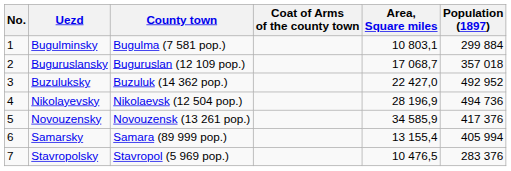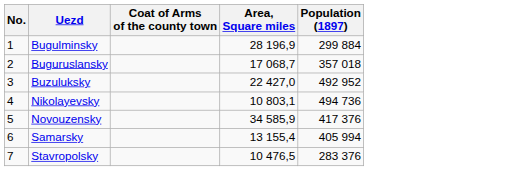 <table class="wikitable">
 <tr>
 <th>No.</th>
 <th><a href='#'>Uezd</a></th>
-<th><a href='#'>County town</a></th>
 <th>Coat of Arms<br>of the county town</th>
 <th>Area, <br><a href='#'>Square miles</a></th>
 <th>Population <br> (<a href='#'>1897</a>)</th>
 </tr>
 <tr>
 <td>1</td>
 <td><a href='#'>Bugulminsky</a></td>
-<td><a href='#'>Bugulma</a> (7 581 pop.)</td>
 <td style="text-align:center"></td>
-<td style="text-align:right">10 803,1</td>
+<td style="text-align:right">28 196,9</td>
 <td style="text-align:right">299 884</td>
 </tr>
 <tr>
 <td>2</td>
 <td><a href='#'>Buguruslansky</a></td>
-<td><a href='#'>Buguruslan</a> (12 109 pop.)</td>
 <td style="text-align:center"></td>
 <td style="text-align:right">17 068,7</td>
 <td style="text-align:right">357 018</td>
 </tr>
 <tr>
 <td>3</td>
 <td><a href='#'>Buzuluksky</a></td>
-<td><a href='#'>Buzuluk</a> (14 362 pop.)</td>
 <td style="text-align:center"></td>
 <td style="text-align:right">22 427,0</td>
 <td style="text-align:right">492 952</td>
 </tr>
 <tr>
 <td>4</td>
 <td><a href='#'>Nikolayevsky</a></td>
-<td><a href='#'>Nikolaevsk</a> (12 504 pop.)</td>
 <td style="text-align:center"></td>
-<td style="text-align:right">28 196,9</td>
+<td style="text-align:right">10 803,1</td>
 <td style="text-align:right">494 736</td>
 </tr>
 <tr>
 <td>5</td>
 <td><a href='#'>Novouzensky</a></td>
-<td><a href='#'>Novouzensk</a> (13 261 pop.)</td>
 <td style="text-align:center"></td>
 <td style="text-align:right">34 585,9</td>
 <td style="text-align:right">417 376</td>
 </tr>
 <tr>
 <td>6</td>
 <td><a href='#'>Samarsky</a></td>
-<td><a href='#'>Samara</a> (89 999 pop.)</td>
 <td style="text-align:center"></td>
 <td style="text-align:right">13 155,4</td>
 <td style="text-align:right">405 994</td>
 </tr>
 <tr>
 <td>7</td>
 <td><a href='#'>Stavropolsky</a></td>
-<td><a href='#'>Stavropol</a> (5 969 pop.)</td>
 <td style="text-align:center"></td>
 <td style="text-align:right">10 476,5</td>
 <td style="text-align:right">283 376</td>
 </tr>
 </table>
